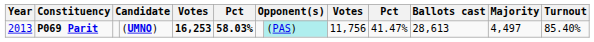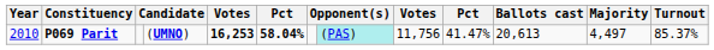 <table class="wikitable" style="margin:0.5em ; font-size:95%">
 <tr>
 <th>Year</th>
 <th>Constituency</th>
 <th colspan=2>Candidate</th>
 <th>Votes</th>
 <th>Pct</th>
 <th colspan=2>Opponent(s)</th>
 <th>Votes</th>
 <th>Pct</th>
 <th>Ballots cast</th>
 <th>Majority</th>
 <th>Turnout</th>
 </tr>
 <tr>
-<td><a href='#'>2013</a></td>
+<td><a href='#'>2010</a></td>
 <td><strong>P069 <a href='#'>Parit</a></strong></td>
 <td></td>
 <td> (<a href='#'><strong>UMNO</strong></a>)</td>
 <td align=right><strong>16,253</strong></td>
-<td><strong>58.03%</strong></td>
+<td><strong>58.04%</strong></td>
 <td></td>
 <td style="background: paleturquoise;"> (<a href='#'>PAS</a>)</td>
 <td>11,756</td>
 <td>41.47%</td>
-<td>28,613</td>
+<td>20,613</td>
 <td>4,497</td>
-<td>85.40%</td>
+<td>85.37%</td>
 </tr>
 </table>
